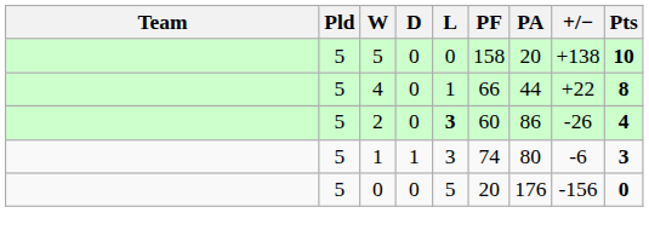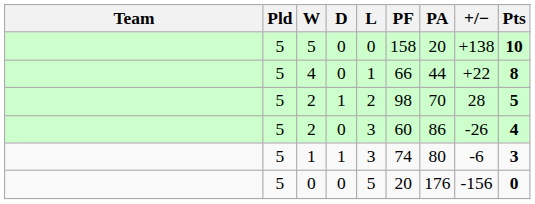 <table class="wikitable" style="text-align:center">
 <tr>
 <th width="230">Team</th>
 <th width="20">Pld</th>
 <th width="20">W</th>
 <th width="20">D</th>
 <th width="20">L</th>
 <th width="20">PF</th>
 <th width="20">PA</th>
 <th width="25">+/−</th>
 <th width="20">Pts</th>
 </tr>
 <tr style="background: #ccffcc;">
 <td style="text-align:left;"></td>
 <td>5</td>
 <td>5</td>
 <td>0</td>
 <td>0</td>
 <td>158</td>
 <td>20</td>
 <td>+138</td>
 <td><strong>10</strong></td>
 </tr>
 <tr style="background: #ccffcc;">
 <td style="text-align:left;"></td>
 <td>5</td>
 <td>4</td>
 <td>0</td>
 <td>1</td>
 <td>66</td>
 <td>44</td>
 <td>+22</td>
 <td><strong>8</strong></td>
 </tr>
 <tr style="background: #ccffcc;">
 <td style="text-align:left;"></td>
 <td>5</td>
 <td>2</td>
+<td>1</td>
+<td>2</td>
+<td>98</td>
+<td>70</td>
+<td>28</td>
+<td><strong>5</strong></td>
+</tr>
+<tr style="background: #ccffcc;">
+<td style="text-align:left;"></td>
+<td>5</td>
+<td>2</td>
 <td>0</td>
-<td><strong>3</strong></td>
+<td>3</td>
 <td>60</td>
 <td>86</td>
 <td>-26</td>
 <td><strong>4</strong></td>
 </tr>
 <tr>
 <td style="text-align:left;"></td>
 <td>5</td>
 <td>1</td>
 <td>1</td>
 <td>3</td>
 <td>74</td>
 <td>80</td>
 <td>-6</td>
 <td><strong>3</strong></td>
 </tr>
 <tr>
 <td style="text-align:left;"></td>
 <td>5</td>
 <td>0</td>
 <td>0</td>
 <td>5</td>
 <td>20</td>
 <td>176</td>
 <td>-156</td>
 <td><strong>0</strong></td>
 </tr>
 </table>
